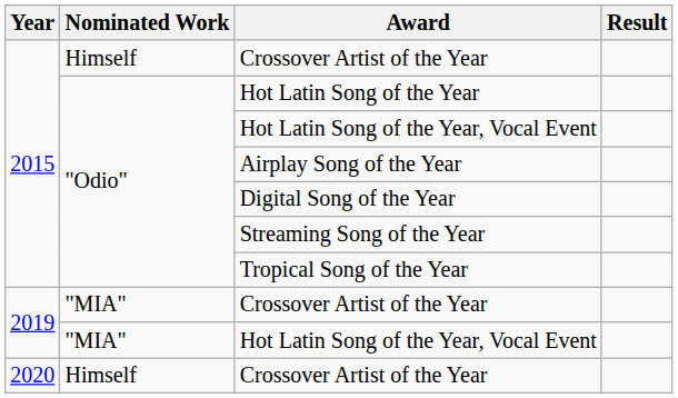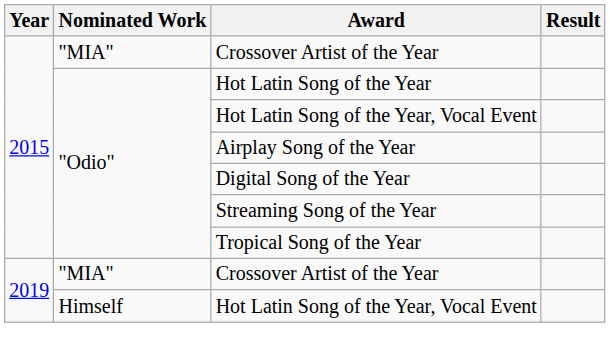 <table class="wikitable">
 <tr>
 <th>Year</th>
 <th>Nominated Work</th>
 <th>Award</th>
 <th>Result</th>
 </tr>
 <tr>
 <td rowspan="7"><a href='#'>2015</a></td>
-<td>Himself</td>
+<td>"MIA" </td>
 <td>Crossover Artist of the Year</td>
 <td></td>
 </tr>
 <tr>
 <td rowspan="6">"Odio"</td>
 <td>Hot Latin Song of the Year</td>
 <td></td>
 </tr>
 <tr>
 <td>Hot Latin Song of the Year, Vocal Event</td>
 <td></td>
 </tr>
 <tr>
 <td>Airplay Song of the Year</td>
 <td></td>
 </tr>
 <tr>
 <td>Digital Song of the Year</td>
 <td></td>
 </tr>
 <tr>
 <td>Streaming Song of the Year</td>
 <td></td>
 </tr>
 <tr>
 <td>Tropical Song of the Year</td>
 <td></td>
 </tr>
 <tr>
 <td rowspan="2"><a href='#'>2019</a></td>
 <td>"MIA" </td>
 <td>Crossover Artist of the Year</td>
 <td></td>
 </tr>
 <tr>
-<td>"MIA" </td>
+<td>Himself</td>
 <td>Hot Latin Song of the Year, Vocal Event</td>
 <td></td>
 </tr>
-<tr>
-<td><a href='#'>2020</a></td>
-<td>Himself</td>
-<td>Crossover Artist of the Year</td>
-<td></td>
-</tr>
 </table>
